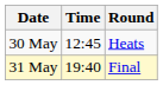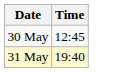 <table class="wikitable">
 <tr>
 <th>Date</th>
 <th>Time</th>
-<th>Round</th>
 </tr>
 <tr>
 <td>30 May</td>
 <td>12:45</td>
-<td><a href='#'>Heats</a></td>
 </tr>
 <tr style=background:lemonchiffon>
 <td>31 May</td>
 <td>19:40</td>
-<td><a href='#'>Final</a></td>
 </tr>
 </table>
